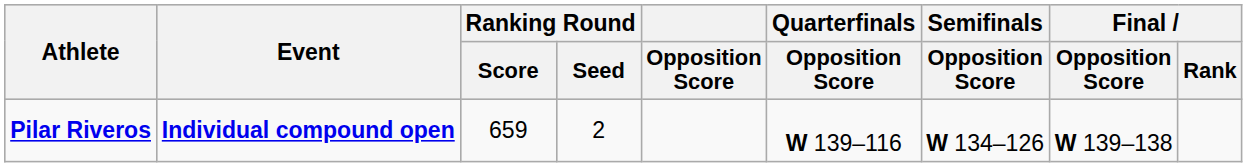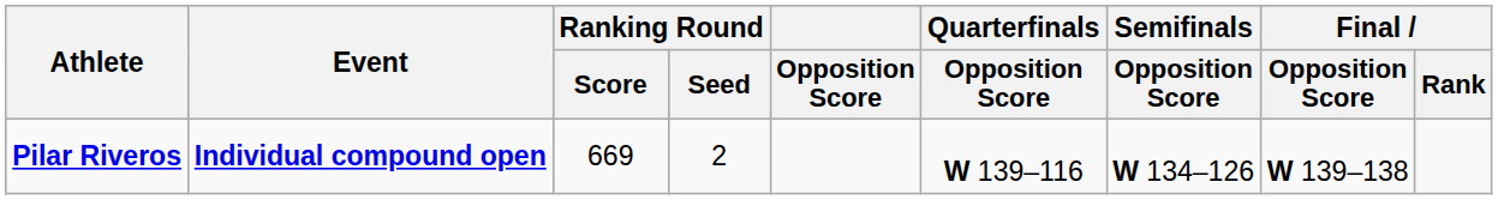 <table class=wikitable style=font-size:90%;text-align:center>
 <tr>
 <th rowspan=2>Athlete</th>
 <th rowspan=2>Event</th>
 <th colspan=2>Ranking Round</th>
 <th></th>
 <th>Quarterfinals</th>
 <th>Semifinals</th>
 <th colspan=2>Final / </th>
 </tr>
 <tr style=font-size:95%>
 <th>Score</th>
 <th>Seed</th>
 <th>Opposition<br>Score</th>
 <th>Opposition<br>Score</th>
 <th>Opposition<br>Score</th>
 <th>Opposition<br>Score</th>
 <th>Rank</th>
 </tr>
 <tr>
 <td align=left><strong><a href='#'>Pilar Riveros</a></strong></td>
 <td align=left><strong><a href='#'>Individual compound open</a></strong></td>
-<td>659</td>
+<td>669</td>
 <td>2</td>
 <td></td>
 <td><br><strong>W</strong> 139–116</td>
 <td><br><strong>W</strong> 134–126</td>
 <td><br><strong>W</strong> 139–138</td>
 <td></td>
 </tr>
 </table>
